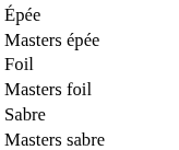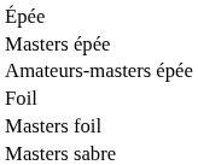 <table>
 <tr>
 <td>Épée<br></td>
 <td></td>
 <td></td>
 <td></td>
 </tr>
 <tr>
 <td>Masters épée<br></td>
+<td></td>
+<td></td>
+<td></td>
+</tr>
+<tr valign="top">
+<td>Amateurs-masters épée<br></td>
 <td></td>
 <td></td>
 <td></td>
 </tr>
 <tr>
 <td>Foil<br></td>
 <td></td>
 <td></td>
 <td></td>
 </tr>
 <tr>
 <td>Masters foil<br></td>
 <td></td>
 <td></td>
 <td></td>
 </tr>
 <tr>
-<td>Sabre<br></td>
-<td></td>
-<td></td>
-<td></td>
-</tr>
-<tr>
 <td>Masters sabre<br></td>
 <td></td>
 <td></td>
 <td></td>
 </tr>
 </table>
